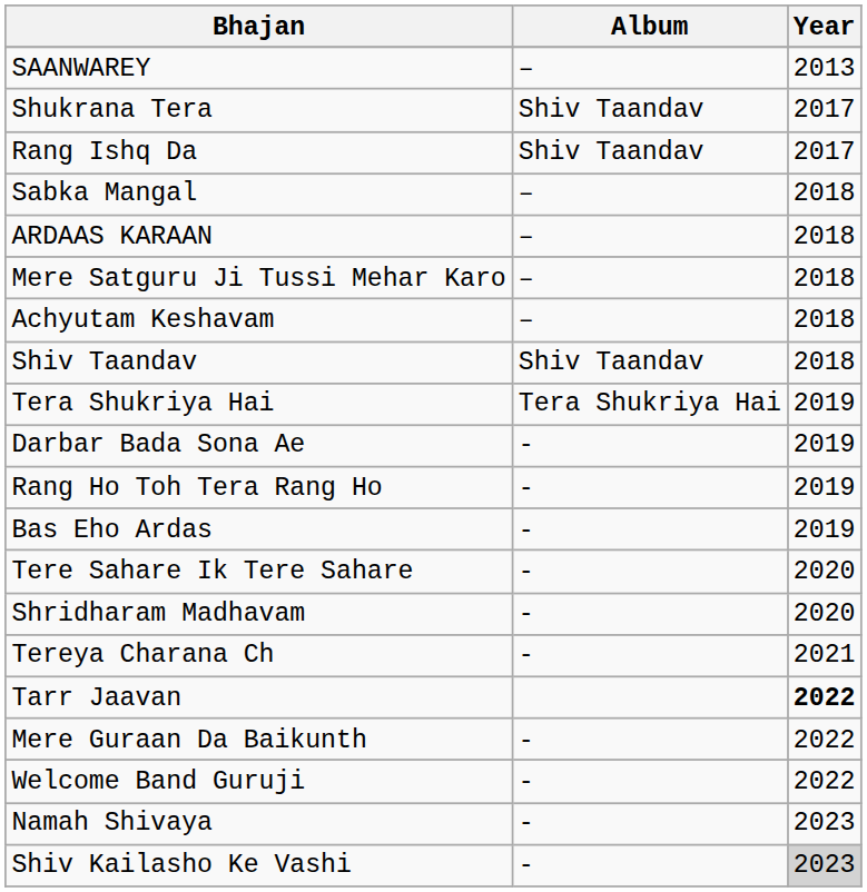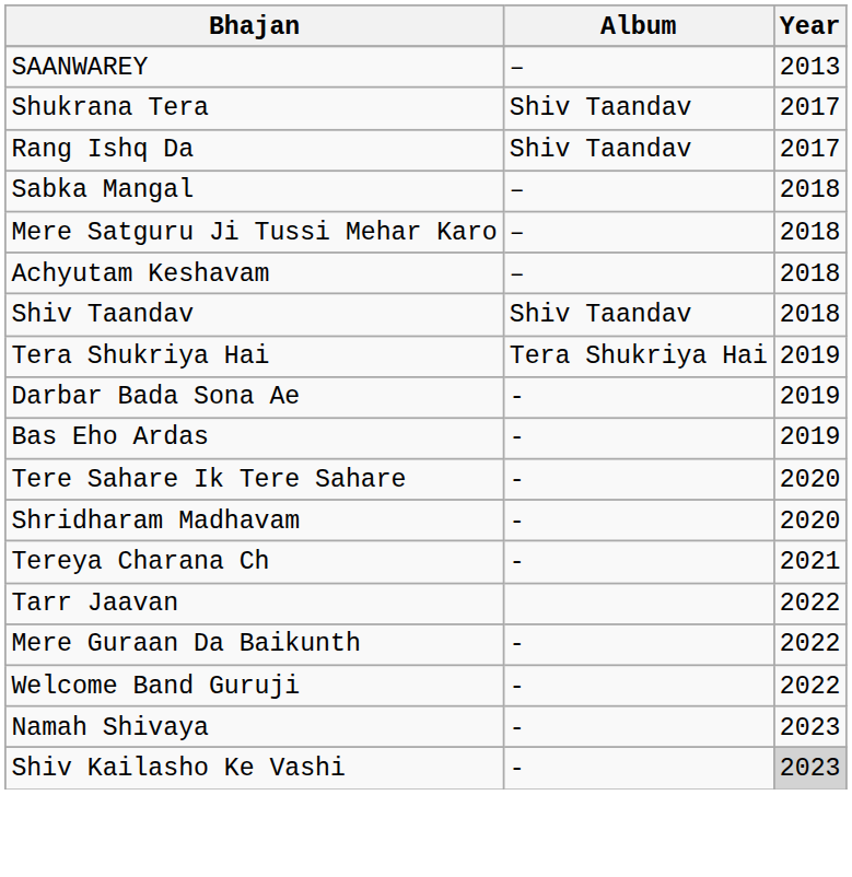 <table class="wikitable" border="1">
 <tr>
 <th>Bhajan</th>
 <th>Album</th>
 <th>Year</th>
 </tr>
 <tr>
 </tr>
 <tr>
 <td>SAANWAREY</td>
 <td>–</td>
 <td>2013</td>
 </tr>
 <tr>
 <td>Shukrana Tera</td>
 <td>Shiv Taandav</td>
 <td>2017</td>
 </tr>
 <tr>
 <td>Rang Ishq Da</td>
 <td>Shiv Taandav</td>
 <td>2017</td>
 </tr>
 <tr>
 <td>Sabka Mangal</td>
 <td>–</td>
 <td>2018</td>
 </tr>
 <tr>
-<td>ARDAAS KARAAN</td>
-<td>–</td>
-<td>2018</td>
-</tr>
-<tr>
 <td>Mere Satguru Ji Tussi Mehar Karo</td>
 <td>–</td>
 <td>2018</td>
 </tr>
 <tr>
 <td>Achyutam Keshavam</td>
 <td>–</td>
 <td>2018</td>
 </tr>
 <tr>
 <td>Shiv Taandav</td>
 <td>Shiv Taandav</td>
 <td>2018</td>
 </tr>
 <tr>
 <td>Tera Shukriya Hai</td>
 <td>Tera Shukriya Hai</td>
 <td>2019</td>
 </tr>
 <tr>
 <td>Darbar Bada Sona Ae</td>
-<td>-</td>
-<td>2019</td>
-</tr>
-<tr>
-<td>Rang Ho Toh Tera Rang Ho</td>
 <td>-</td>
 <td>2019</td>
 </tr>
 <tr>
 <td>Bas Eho Ardas</td>
 <td>-</td>
 <td>2019</td>
 </tr>
 <tr>
 <td>Tere Sahare Ik Tere Sahare</td>
 <td>-</td>
 <td>2020</td>
 </tr>
 <tr>
 <td>Shridharam Madhavam </td>
 <td>-</td>
 <td>2020</td>
 </tr>
 <tr>
 <td>Tereya Charana Ch</td>
 <td>-</td>
 <td>2021</td>
 </tr>
 <tr>
 <td>Tarr Jaavan</td>
 <td></td>
-<td><strong>2022</strong></td>
+<td>2022</td>
 </tr>
 <tr>
 <td>Mere Guraan Da Baikunth</td>
 <td>-</td>
 <td>2022</td>
 </tr>
 <tr>
 <td>Welcome Band Guruji</td>
 <td>-</td>
 <td>2022</td>
 </tr>
 <tr>
 <td>Namah Shivaya</td>
 <td>-</td>
 <td>2023</td>
 </tr>
 <tr>
 <td>Shiv Kailasho Ke Vashi </td>
 <td>-</td>
 <td style="background: lightgrey;">2023</td>
 </tr>
 </table>
